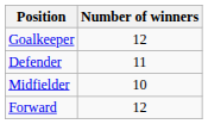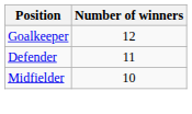 <table class="sortable wikitable">
 <tr>
 <th>Position</th>
 <th>Number of winners</th>
 </tr>
 <tr>
 <td><a href='#'>Goalkeeper</a></td>
 <td align=center>12</td>
 </tr>
 <tr>
 <td><a href='#'>Defender</a></td>
 <td align=center>11</td>
 </tr>
 <tr>
 <td><a href='#'>Midfielder</a></td>
 <td align=center>10</td>
 </tr>
-<tr>
-<td><a href='#'>Forward</a></td>
-<td align=center>12</td>
-</tr>
 </table>
